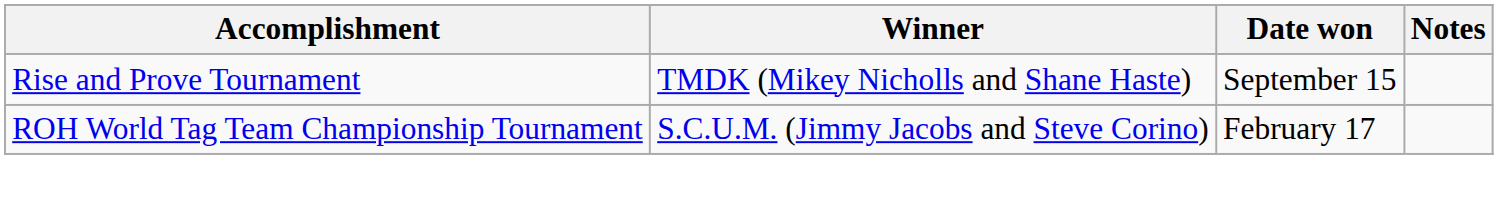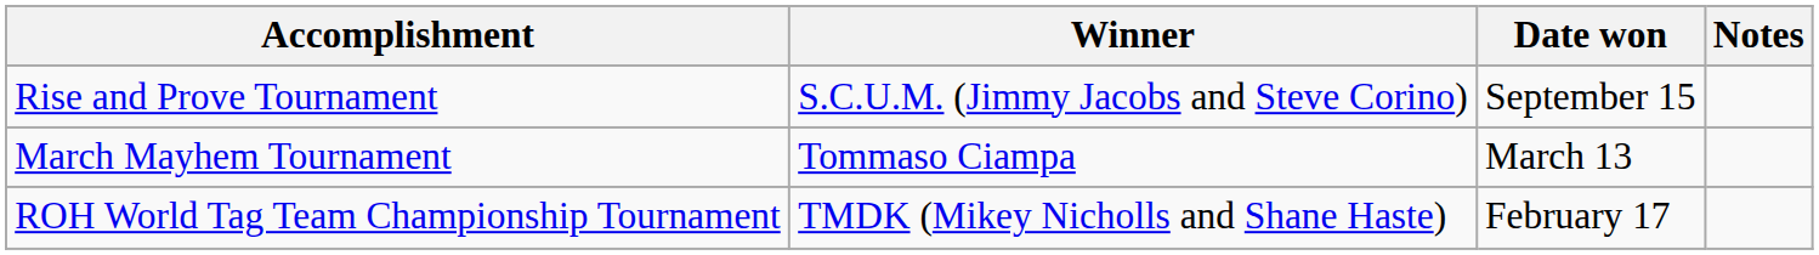 <table class="wikitable">
 <tr>
 <th>Accomplishment</th>
 <th>Winner</th>
 <th>Date won</th>
 <th>Notes</th>
 </tr>
 <tr>
 <td><a href='#'>Rise and Prove Tournament</a></td>
-<td><a href='#'>TMDK</a> (<a href='#'>Mikey Nicholls</a> and <a href='#'>Shane Haste</a>)</td>
+<td><a href='#'>S.C.U.M.</a> (<a href='#'>Jimmy Jacobs</a> and <a href='#'>Steve Corino</a>)</td>
 <td>September 15</td>
 <td></td>
 </tr>
 <tr>
+<td><a href='#'>March Mayhem Tournament</a></td>
+<td><a href='#'>Tommaso Ciampa</a></td>
+<td>March 13</td>
+<td></td>
+</tr>
+<tr>
 <td><a href='#'>ROH World Tag Team Championship Tournament</a></td>
-<td><a href='#'>S.C.U.M.</a> (<a href='#'>Jimmy Jacobs</a> and <a href='#'>Steve Corino</a>)</td>
+<td><a href='#'>TMDK</a> (<a href='#'>Mikey Nicholls</a> and <a href='#'>Shane Haste</a>)</td>
 <td>February 17</td>
 <td></td>
 </tr>
 </table>
